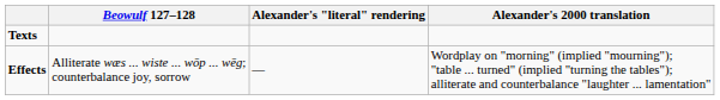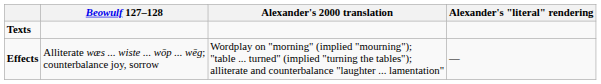 <table class="wikitable" style="margin:1em auto;">
 <tr>
 <th></th>
 <th><em><a href='#'>Beowulf</a></em> 127–128</th>
+<th>Alexander's 2000 translation</th>
 <th>Alexander's "literal" rendering</th>
-<th>Alexander's 2000 translation</th>
 </tr>
 <tr>
 <td><strong>Texts</strong></td>
 <td></td>
 <td></td>
 <td></td>
 </tr>
 <tr>
 <td><strong>Effects</strong></td>
 <td>Alliterate <em>wæs ... wiste ... wōp ... wēg</em>;<br>counterbalance joy, sorrow</td>
+<td>Wordplay on "morning" (implied "mourning");<br>"table ... turned" (implied "turning the tables");<br>alliterate and counterbalance "laughter ... lamentation"</td>
 <td>—</td>
-<td>Wordplay on "morning" (implied "mourning");<br>"table ... turned" (implied "turning the tables");<br>alliterate and counterbalance "laughter ... lamentation"</td>
 </tr>
 </table>
